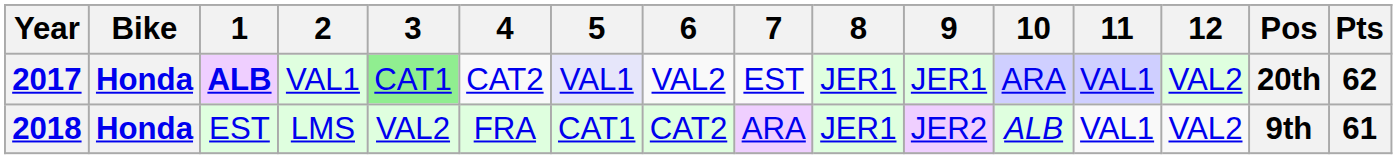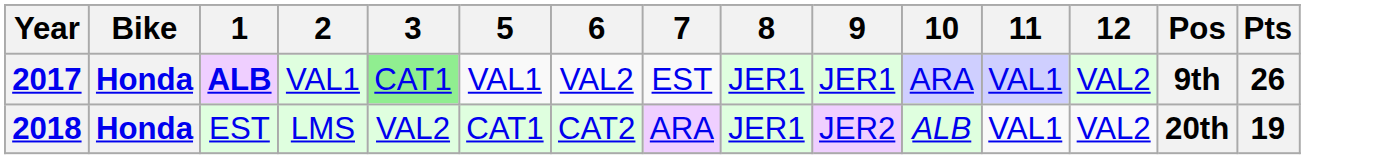 <table class="wikitable" style="text-align:center;">
 <tr>
 <th>Year</th>
 <th>Bike</th>
 <th>1</th>
 <th>2</th>
 <th>3</th>
-<th>4</th>
 <th>5</th>
 <th>6</th>
 <th>7</th>
 <th>8</th>
 <th>9</th>
 <th>10</th>
 <th>11</th>
 <th>12</th>
 <th>Pos</th>
 <th>Pts</th>
 </tr>
 <tr>
 <th><a href='#'>2017</a></th>
 <th><a href='#'>Honda</a></th>
 <td style="background:#efcfff;"><strong><a href='#'>ALB</a></strong><br></td>
 <td style="background:#dfffdf;"><a href='#'>VAL1</a><br></td>
 <td style="background: lightgreen;"><a href='#'>CAT1</a></td>
-<td><a href='#'>CAT2</a></td>
-<td style="background: lavender;"><a href='#'>VAL1</a></td>
+<td><a href='#'>VAL1</a></td>
 <td><a href='#'>VAL2</a></td>
 <td><a href='#'>EST</a></td>
 <td style="background:#dfffdf;"><a href='#'>JER1</a><br></td>
 <td style="background:#dfffdf;"><a href='#'>JER1</a><br></td>
 <td style="background:#cfcfff;"><a href='#'>ARA</a><br></td>
 <td style="background:#cfcfff;"><a href='#'>VAL1</a><br></td>
 <td style="background:#dfffdf;"><a href='#'>VAL2</a><br></td>
-<th>20th</th>
-<th>62</th>
+<th>9th</th>
+<th>26</th>
 </tr>
 <tr>
 <th><a href='#'>2018</a></th>
 <th><a href='#'>Honda</a></th>
 <td style="background:#dfffdf;"><a href='#'>EST</a><br></td>
 <td style="background:#dfffdf;"><a href='#'>LMS</a><br></td>
 <td style="background:#dfffdf;"><a href='#'>VAL2</a><br></td>
-<td style="background:#dfffdf;"><a href='#'>FRA</a><br></td>
 <td style="background:#dfffdf;"><a href='#'>CAT1</a><br></td>
 <td style="background:#dfffdf;"><a href='#'>CAT2</a><br></td>
 <td style="background:#efcfff;"><a href='#'>ARA</a><br></td>
 <td style="background:#dfffdf;"><a href='#'>JER1</a><br></td>
 <td style="background:#efcfff;"><a href='#'>JER2</a><br></td>
 <td style="background:#dfffdf;"><em><a href='#'>ALB</a></em><br></td>
 <td><a href='#'>VAL1</a></td>
 <td><a href='#'>VAL2</a></td>
-<th>9th</th>
-<th>61</th>
+<th>20th</th>
+<th>19</th>
 </tr>
 </table>
